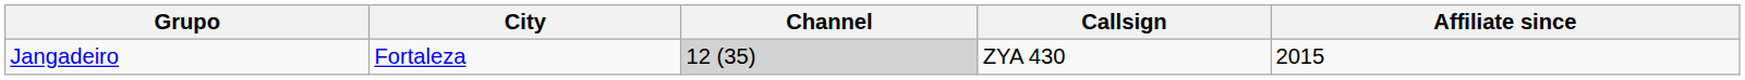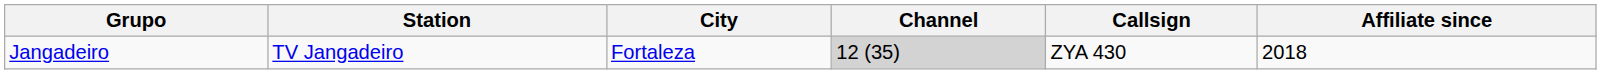 <table class = "wikitable" style = "width: 100%">
 <tr>
 <th>Grupo</th>
+<th>Station</th>
 <th>City</th>
 <th>Channel</th>
 <th>Callsign</th>
 <th>Affiliate since</th>
 </tr>
 <tr>
 <td><a href='#'>Jangadeiro</a></td>
+<td><a href='#'>TV Jangadeiro</a></td>
 <td><a href='#'>Fortaleza</a></td>
 <td style="background: lightgrey;">12 (35)</td>
 <td>ZYA 430</td>
-<td>2015</td>
+<td>2018</td>
 </tr>
 </table>
